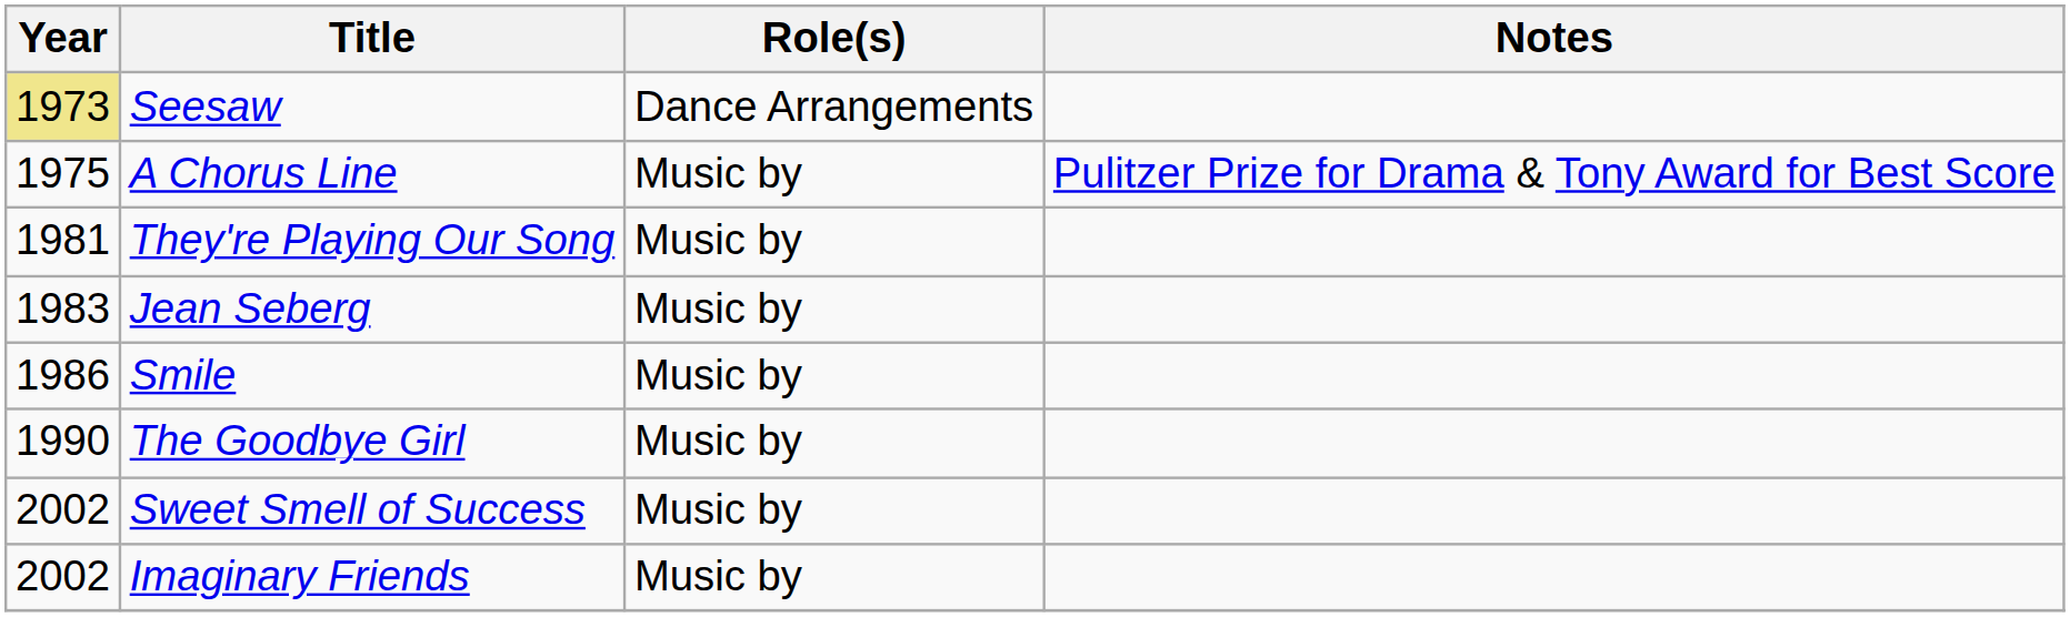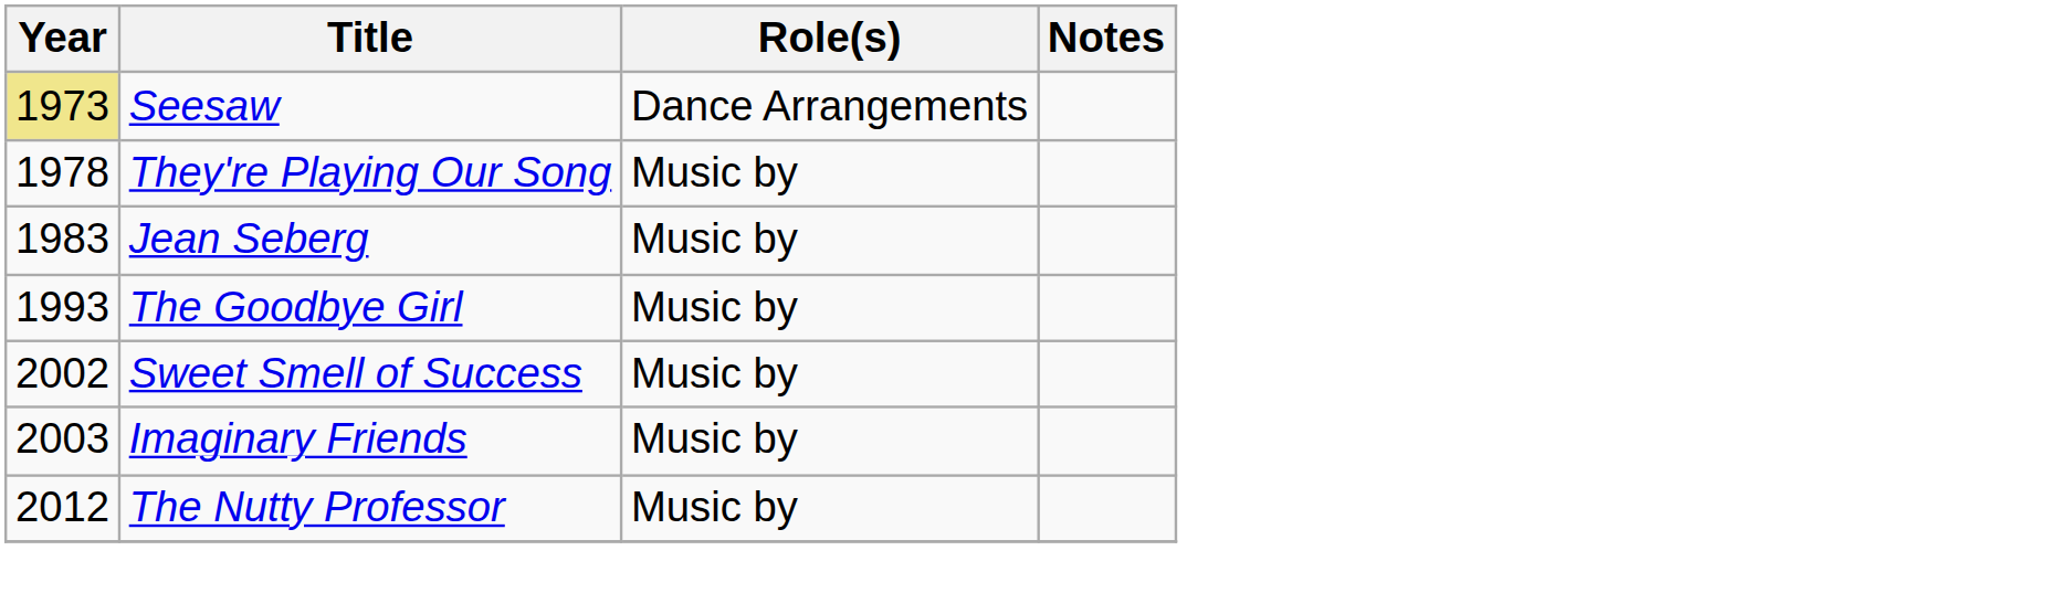 <table class="wikitable plainrowheaders sortable">
 <tr>
 <th>Year</th>
 <th>Title</th>
 <th>Role(s)</th>
 <th>Notes</th>
 </tr>
 <tr>
 <td style="background: khaki;">1973</td>
 <td><em><a href='#'>Seesaw</a></em></td>
 <td>Dance Arrangements</td>
 <td></td>
 </tr>
 <tr>
-<td>1975</td>
-<td><em><a href='#'>A Chorus Line</a></em></td>
-<td>Music by</td>
-<td><a href='#'>Pulitzer Prize for Drama</a> & <a href='#'>Tony Award for Best Score</a></td>
-</tr>
-<tr>
-<td>1981</td>
+<td>1978</td>
 <td><em><a href='#'>They're Playing Our Song</a></em></td>
 <td>Music by</td>
 <td></td>
 </tr>
 <tr>
 <td>1983</td>
 <td><em><a href='#'>Jean Seberg</a></em></td>
 <td>Music by</td>
 <td></td>
 </tr>
 <tr>
-<td>1986</td>
-<td><em><a href='#'>Smile</a></em></td>
-<td>Music by</td>
-<td></td>
-</tr>
-<tr>
-<td>1990</td>
+<td>1993</td>
 <td><em><a href='#'>The Goodbye Girl</a></em></td>
 <td>Music by</td>
 <td></td>
 </tr>
 <tr>
 <td>2002</td>
 <td><em><a href='#'>Sweet Smell of Success</a></em></td>
 <td>Music by</td>
 <td></td>
 </tr>
 <tr>
-<td>2002</td>
+<td>2003</td>
 <td><em><a href='#'>Imaginary Friends</a></em></td>
+<td>Music by</td>
+<td></td>
+</tr>
+<tr>
+<td>2012</td>
+<td><em><a href='#'>The Nutty Professor</a></em></td>
 <td>Music by</td>
 <td></td>
 </tr>
 <tr>
 </tr>
 </table>
